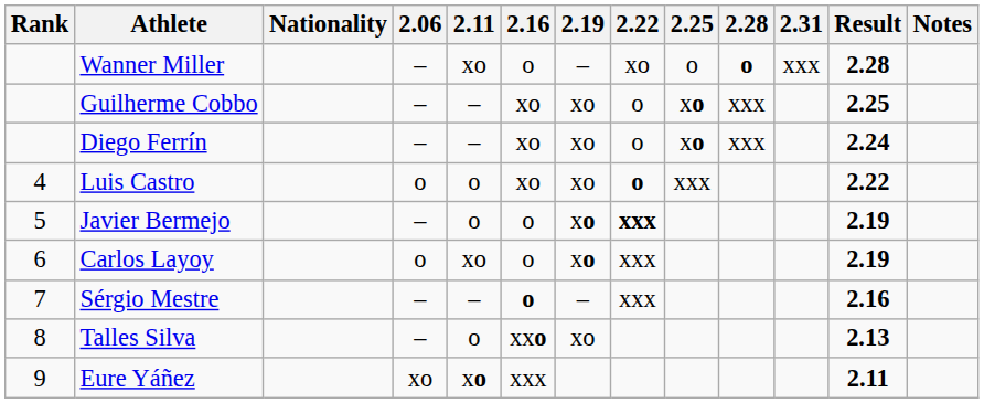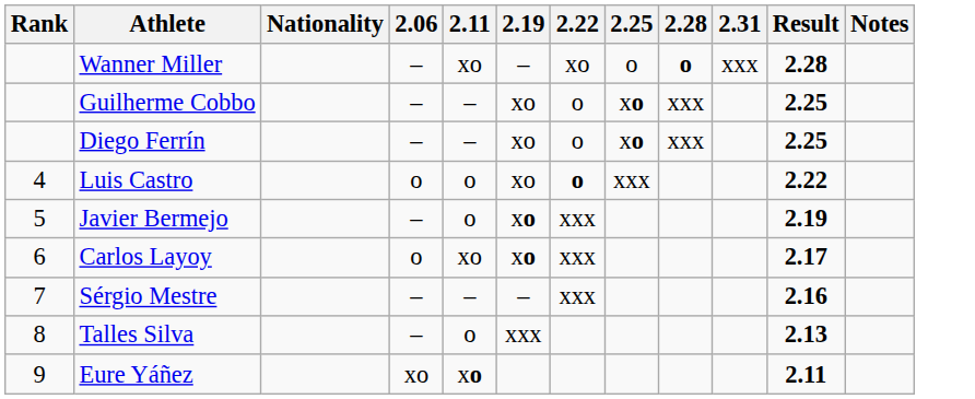 <table class="wikitable sortable" style="text-align:center">
 <tr>
 <th>Rank</th>
 <th>Athlete</th>
 <th>Nationality</th>
 <th>2.06</th>
 <th>2.11</th>
-<th>2.16</th>
 <th>2.19</th>
 <th>2.22</th>
 <th>2.25</th>
 <th>2.28</th>
 <th>2.31</th>
 <th>Result</th>
 <th>Notes</th>
 </tr>
 <tr>
 <td></td>
 <td align="left"><a href='#'>Wanner Miller</a></td>
 <td align=left></td>
 <td>–</td>
 <td>xo</td>
-<td>o</td>
 <td>–</td>
 <td>xo</td>
 <td>o</td>
 <td><strong>o</strong></td>
 <td>xxx</td>
 <td><strong>2.28</strong></td>
 <td></td>
 </tr>
 <tr>
 <td></td>
 <td align="left"><a href='#'>Guilherme Cobbo</a></td>
 <td align=left></td>
 <td>–</td>
 <td>–</td>
 <td>xo</td>
-<td>xo</td>
 <td>o</td>
 <td>x<strong>o</strong></td>
 <td>xxx</td>
 <td></td>
 <td><strong>2.25</strong></td>
 <td></td>
 </tr>
 <tr>
 <td></td>
 <td align="left"><a href='#'>Diego Ferrín</a></td>
 <td align=left></td>
 <td>–</td>
 <td>–</td>
 <td>xo</td>
-<td>xo</td>
 <td>o</td>
 <td>x<strong>o</strong></td>
 <td>xxx</td>
 <td></td>
-<td><strong>2.24</strong></td>
+<td><strong>2.25</strong></td>
 <td></td>
 </tr>
 <tr>
 <td>4</td>
 <td align="left"><a href='#'>Luis Castro</a></td>
 <td align=left></td>
 <td>o</td>
 <td>o</td>
-<td>xo</td>
 <td>xo</td>
 <td><strong>o</strong></td>
 <td>xxx</td>
 <td></td>
 <td></td>
 <td><strong>2.22</strong></td>
 <td></td>
 </tr>
 <tr>
 <td>5</td>
 <td align="left"><a href='#'>Javier Bermejo</a></td>
 <td align=left></td>
 <td>–</td>
 <td>o</td>
-<td>o</td>
 <td>x<strong>o</strong></td>
-<td><strong>xxx</strong></td>
+<td>xxx</td>
 <td></td>
 <td></td>
 <td></td>
 <td><strong>2.19</strong></td>
 <td></td>
 </tr>
 <tr>
 <td>6</td>
 <td align="left"><a href='#'>Carlos Layoy</a></td>
 <td align=left></td>
 <td>o</td>
 <td>xo</td>
-<td>o</td>
 <td>x<strong>o</strong></td>
 <td>xxx</td>
 <td></td>
 <td></td>
 <td></td>
-<td><strong>2.19</strong></td>
+<td><strong>2.17</strong></td>
 <td></td>
 </tr>
 <tr>
 <td>7</td>
 <td align="left"><a href='#'>Sérgio Mestre</a></td>
 <td align=left></td>
 <td>–</td>
 <td>–</td>
-<td><strong>o</strong></td>
 <td>–</td>
 <td>xxx</td>
 <td></td>
 <td></td>
 <td></td>
 <td><strong>2.16</strong></td>
 <td></td>
 </tr>
 <tr>
 <td>8</td>
 <td align="left"><a href='#'>Talles Silva</a></td>
 <td align=left></td>
 <td>–</td>
 <td>o</td>
-<td>xx<strong>o</strong></td>
-<td>xo</td>
+<td>xxx</td>
 <td></td>
 <td></td>
 <td></td>
 <td></td>
 <td><strong>2.13</strong></td>
 <td></td>
 </tr>
 <tr>
 <td>9</td>
 <td align="left"><a href='#'>Eure Yáñez</a></td>
 <td align=left></td>
 <td>xo</td>
 <td>x<strong>o</strong></td>
-<td>xxx</td>
 <td></td>
 <td></td>
 <td></td>
 <td></td>
 <td></td>
 <td><strong>2.11</strong></td>
 <td></td>
 </tr>
 </table>
